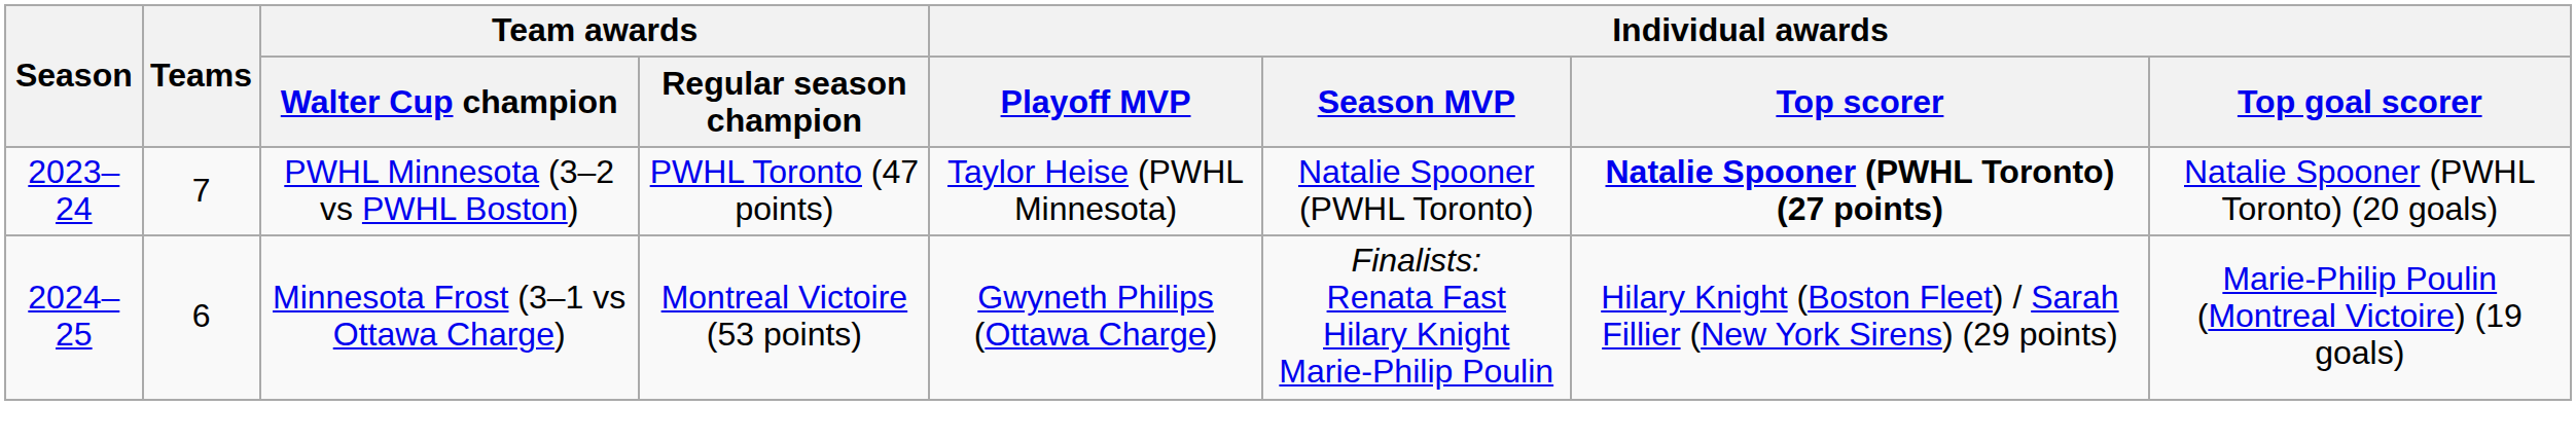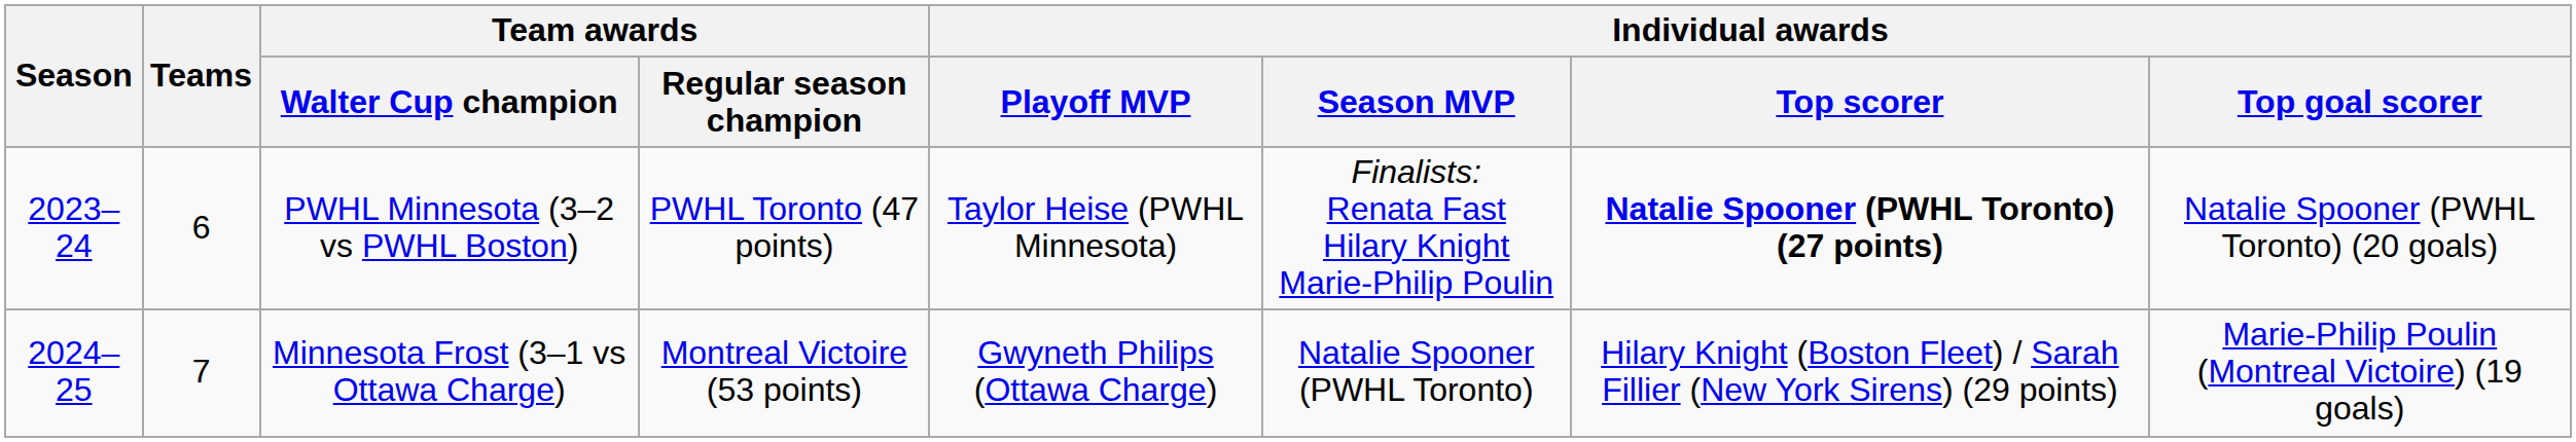 <table class="wikitable "style="text-align: center;">
 <tr>
 <th rowspan="2">Season</th>
 <th rowspan="2">Teams</th>
 <th colspan="2">Team awards</th>
 <th colspan="4">Individual awards</th>
 </tr>
 <tr>
 <th><a href='#'>Walter Cup</a> champion</th>
 <th>Regular season champion</th>
 <th><a href='#'>Playoff MVP</a></th>
 <th><a href='#'>Season MVP</a></th>
 <th><a href='#'>Top scorer</a></th>
 <th><a href='#'>Top goal scorer</a></th>
 </tr>
 <tr>
 <td><a href='#'>2023–24</a></td>
-<td>7</td>
+<td>6</td>
 <td><a href='#'>PWHL Minnesota</a> (3–2 vs <a href='#'>PWHL Boston</a>)</td>
 <td><a href='#'>PWHL Toronto</a> (47 points)</td>
 <td><a href='#'>Taylor Heise</a> (PWHL Minnesota)</td>
-<td><a href='#'>Natalie Spooner</a> (PWHL Toronto)</td>
+<td><em>Finalists:</em><br><a href='#'>Renata Fast</a><br><a href='#'>Hilary Knight</a><br><a href='#'>Marie-Philip Poulin</a></td>
 <td><strong><a href='#'>Natalie Spooner</a> (PWHL Toronto) (27 points)</strong></td>
 <td><a href='#'>Natalie Spooner</a> (PWHL Toronto) (20 goals)</td>
 </tr>
 <tr>
 <td><a href='#'>2024–25</a></td>
-<td>6</td>
+<td>7</td>
 <td><a href='#'>Minnesota Frost</a> (3–1 vs <a href='#'>Ottawa Charge</a>)</td>
 <td><a href='#'>Montreal Victoire</a> (53 points)</td>
 <td><a href='#'>Gwyneth Philips</a> (<a href='#'>Ottawa Charge</a>)</td>
-<td><em>Finalists:</em><br><a href='#'>Renata Fast</a><br><a href='#'>Hilary Knight</a><br><a href='#'>Marie-Philip Poulin</a></td>
+<td><a href='#'>Natalie Spooner</a> (PWHL Toronto)</td>
 <td><a href='#'>Hilary Knight</a> (<a href='#'>Boston Fleet</a>) / <a href='#'>Sarah Fillier</a> (<a href='#'>New York Sirens</a>) (29 points)</td>
 <td><a href='#'>Marie-Philip Poulin</a> (<a href='#'>Montreal Victoire</a>) (19 goals)</td>
 </tr>
 </table>
